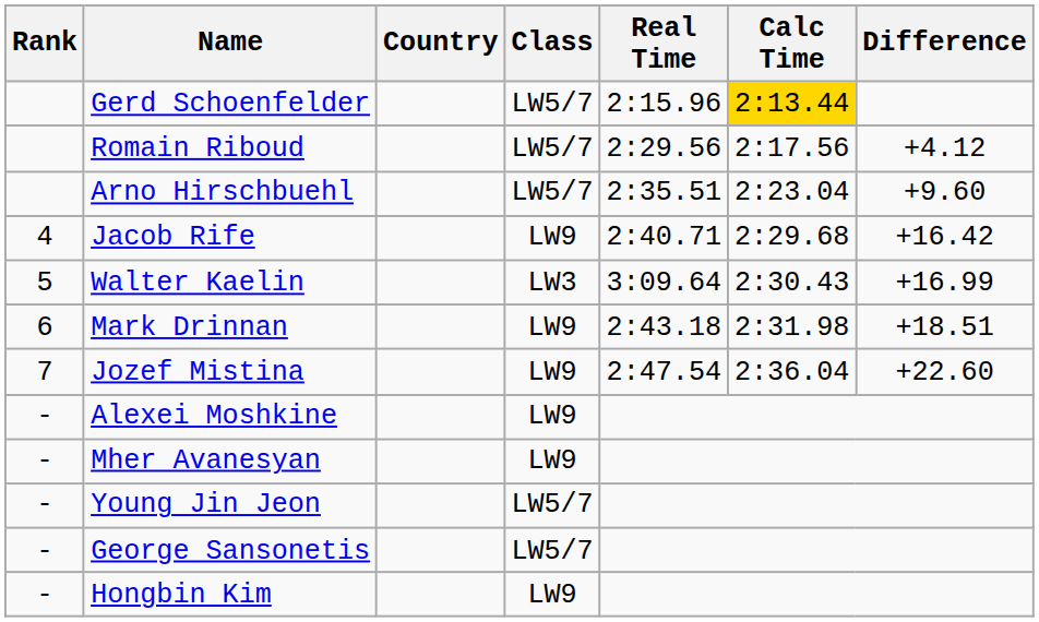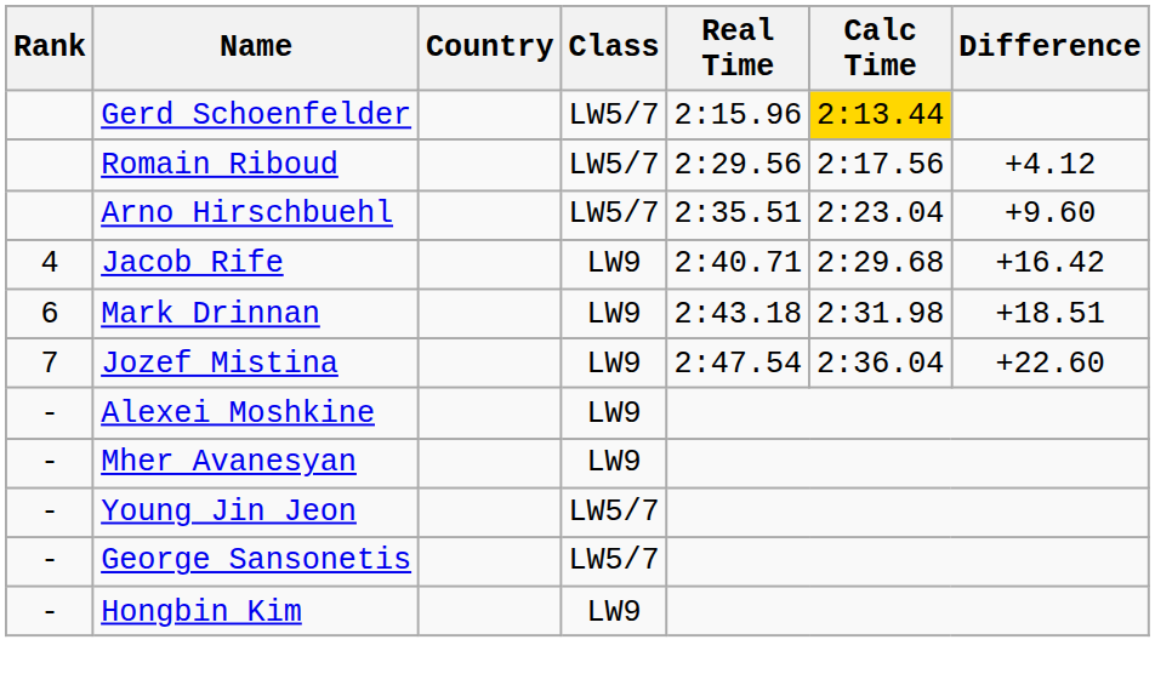 <table class="wikitable sortable" style="text-align:center">
 <tr>
 <th>Rank</th>
 <th>Name</th>
 <th>Country</th>
 <th>Class</th>
 <th>Real<br>Time</th>
 <th>Calc<br>Time</th>
 <th Class="unsortable">Difference</th>
 </tr>
 <tr>
 <td></td>
 <td align=left><a href='#'>Gerd Schoenfelder</a></td>
 <td align=left></td>
 <td>LW5/7</td>
 <td>2:15.96</td>
 <td style="background: gold;">2:13.44</td>
 </tr>
 <tr>
 <td></td>
 <td align=left><a href='#'>Romain Riboud</a></td>
 <td align=left></td>
 <td>LW5/7</td>
 <td>2:29.56</td>
 <td>2:17.56</td>
 <td>+4.12</td>
 </tr>
 <tr>
 <td></td>
 <td align=left><a href='#'>Arno Hirschbuehl</a></td>
 <td align=left></td>
 <td>LW5/7</td>
 <td>2:35.51</td>
 <td>2:23.04</td>
 <td>+9.60</td>
 </tr>
 <tr>
 <td>4</td>
 <td align=left><a href='#'>Jacob Rife</a></td>
 <td align=left></td>
 <td>LW9</td>
 <td>2:40.71</td>
 <td>2:29.68</td>
 <td>+16.42</td>
-</tr>
-<tr>
-<td>5</td>
-<td align=left><a href='#'>Walter Kaelin</a></td>
-<td align=left></td>
-<td>LW3</td>
-<td>3:09.64</td>
-<td>2:30.43</td>
-<td>+16.99</td>
 </tr>
 <tr>
 <td>6</td>
 <td align=left><a href='#'>Mark Drinnan</a></td>
 <td align=left></td>
 <td>LW9</td>
 <td>2:43.18</td>
 <td>2:31.98</td>
 <td>+18.51</td>
 </tr>
 <tr>
 <td>7</td>
 <td align=left><a href='#'>Jozef Mistina</a></td>
 <td align=left></td>
 <td>LW9</td>
 <td>2:47.54</td>
 <td>2:36.04</td>
 <td>+22.60</td>
 </tr>
 <tr>
 <td>-</td>
 <td align=left><a href='#'>Alexei Moshkine</a></td>
 <td align=left></td>
 <td>LW9</td>
 <td colspan=3></td>
 </tr>
 <tr>
 <td>-</td>
 <td align=left><a href='#'>Mher Avanesyan</a></td>
 <td align=left></td>
 <td>LW9</td>
 <td colspan=3></td>
 </tr>
 <tr>
 <td>-</td>
 <td align=left><a href='#'>Young Jin Jeon</a></td>
 <td align=left></td>
 <td>LW5/7</td>
 <td colspan=3></td>
 </tr>
 <tr>
 <td>-</td>
 <td align=left><a href='#'>George Sansonetis</a></td>
 <td align=left></td>
 <td>LW5/7</td>
 <td colspan=3></td>
 </tr>
 <tr>
 <td>-</td>
 <td align=left><a href='#'>Hongbin Kim</a></td>
 <td align=left></td>
 <td>LW9</td>
 <td colspan=3></td>
 </tr>
 </table>
